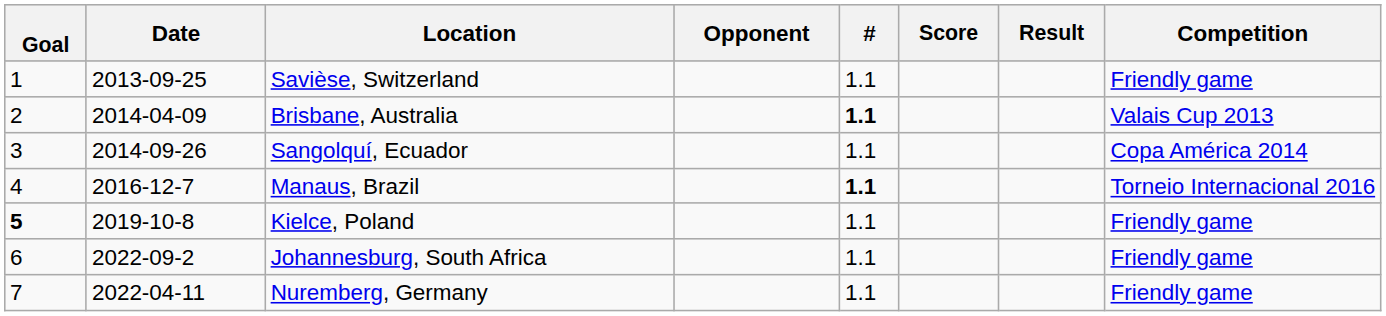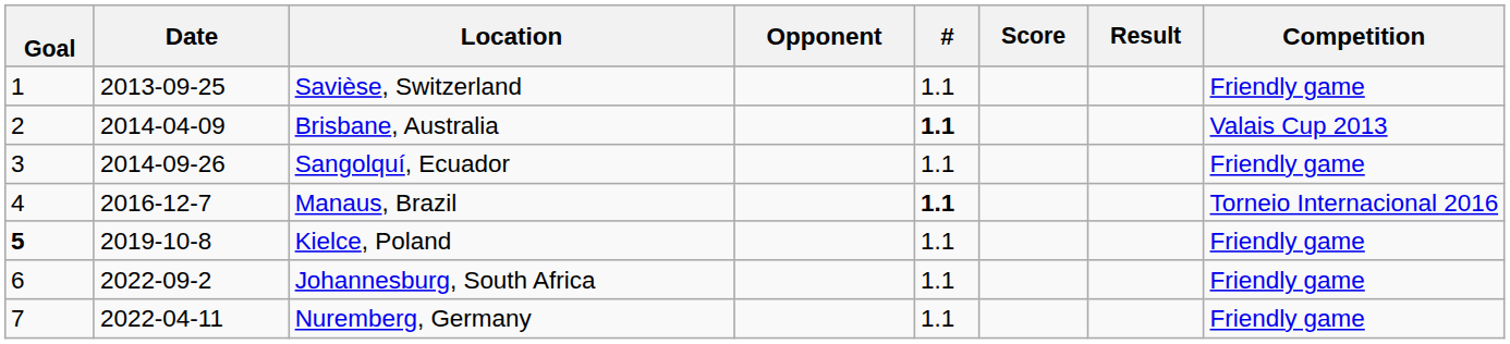 <table class="wikitable collapsible sortable" style="font-size:90%">
 <tr>
 <th data-sort-type="number" style="font-size:95%;"><br>Goal</th>
 <th>Date</th>
 <th>Location</th>
 <th>Opponent</th>
 <th>#</th>
 <th data-sort-type="number" style="font-size:95%;">Score</th>
 <th data-sort-type="number" style="font-size:95%;">Result</th>
 <th width="20%">Competition</th>
 </tr>
 <tr>
 <td>1</td>
 <td>2013-09-25</td>
 <td> <a href='#'>Savièse</a>, Switzerland</td>
 <td></td>
 <td>1.1</td>
 <td></td>
 <td></td>
 <td><a href='#'>Friendly game</a></td>
 </tr>
 <tr>
 <td>2</td>
 <td>2014-04-09</td>
 <td> <a href='#'>Brisbane</a>, Australia</td>
 <td></td>
 <td><strong>1.1</strong></td>
 <td></td>
 <td></td>
 <td><a href='#'>Valais Cup 2013</a></td>
 </tr>
 <tr>
 <td>3</td>
 <td>2014-09-26</td>
 <td> <a href='#'>Sangolquí</a>, Ecuador</td>
 <td></td>
 <td>1.1</td>
 <td></td>
 <td></td>
-<td><a href='#'>Copa América 2014</a></td>
+<td><a href='#'>Friendly game</a></td>
 </tr>
 <tr>
 <td>4</td>
 <td>2016-12-7</td>
 <td> <a href='#'>Manaus</a>, Brazil</td>
 <td></td>
 <td><strong>1.1</strong></td>
 <td></td>
 <td></td>
 <td><a href='#'>Torneio Internacional 2016</a></td>
 </tr>
 <tr>
 <td><strong>5</strong></td>
 <td>2019-10-8</td>
 <td> <a href='#'>Kielce</a>, Poland</td>
 <td></td>
 <td>1.1</td>
 <td></td>
 <td></td>
 <td><a href='#'>Friendly game</a></td>
 </tr>
 <tr>
 <td>6</td>
 <td>2022-09-2</td>
 <td> <a href='#'>Johannesburg</a>, South Africa</td>
 <td></td>
 <td>1.1</td>
 <td></td>
 <td></td>
 <td><a href='#'>Friendly game</a></td>
 </tr>
 <tr>
 <td>7</td>
 <td>2022-04-11</td>
 <td> <a href='#'>Nuremberg</a>, Germany</td>
 <td></td>
 <td>1.1</td>
 <td></td>
 <td></td>
 <td><a href='#'>Friendly game</a></td>
 </tr>
 </table>
